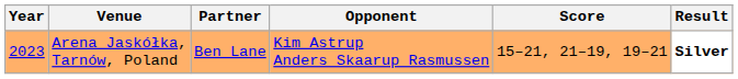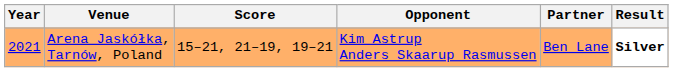 <table class="sortable wikitable" style="font-size: 90%;">
 <tr>
 <th>Year</th>
 <th>Venue</th>
+<th>Score</th>
+<th>Opponent</th>
 <th>Partner</th>
-<th>Opponent</th>
-<th>Score</th>
 <th>Result</th>
 </tr>
 <tr style="background:#FFB069">
-<td align="center"><a href='#'>2023</a></td>
+<td align="center"><a href='#'>2021</a></td>
 <td align="left"><a href='#'>Arena Jaskółka</a>,<br><a href='#'>Tarnów</a>, Poland</td>
+<td align="left">15–21, 21–19, 19–21</td>
+<td align="left"> <a href='#'>Kim Astrup</a><br> <a href='#'>Anders Skaarup Rasmussen</a></td>
 <td align="left"> <a href='#'>Ben Lane</a></td>
-<td align="left"> <a href='#'>Kim Astrup</a><br> <a href='#'>Anders Skaarup Rasmussen</a></td>
-<td align="left">15–21, 21–19, 19–21</td>
 <td style="text-align:left; background:white"> <strong>Silver</strong></td>
 </tr>
 </table>
